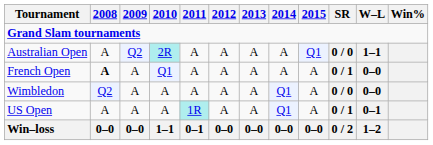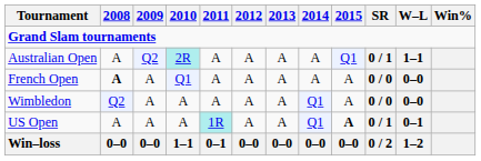 <table class=wikitable style=text-align:center>
 <tr>
 <th>Tournament</th>
 <th><a href='#'>2008</a></th>
 <th><a href='#'>2009</a></th>
 <th><a href='#'>2010</a></th>
 <th><a href='#'>2011</a></th>
 <th><a href='#'>2012</a></th>
 <th><a href='#'>2013</a></th>
 <th><a href='#'>2014</a></th>
 <th><a href='#'>2015</a></th>
 <th>SR</th>
 <th>W–L</th>
 <th>Win%</th>
 </tr>
 <tr>
 <td colspan=25 style=text-align:left><a href='#'><strong>Grand Slam tournaments</strong></a></td>
 </tr>
 <tr>
 <td align=left><a href='#'>Australian Open</a></td>
 <td>A</td>
 <td bgcolor=ecf2ff><a href='#'>Q2</a></td>
 <td bgcolor=afeeee><a href='#'>2R</a></td>
 <td>A</td>
 <td>A</td>
 <td>A</td>
 <td>A</td>
 <td bgcolor=ecf2ff><a href='#'>Q1</a></td>
-<th>0 / 0</th>
+<th>0 / 1</th>
 <th>1–1</th>
 <th></th>
 </tr>
 <tr>
 <td align=left><a href='#'>French Open</a></td>
 <td><strong>A</strong></td>
 <td>A</td>
 <td bgcolor=ecf2ff><a href='#'>Q1</a></td>
 <td>A</td>
 <td>A</td>
 <td>A</td>
 <td>A</td>
 <td>A</td>
-<th>0 / 1</th>
+<th>0 / 0</th>
 <th>0–0</th>
 <th></th>
 </tr>
 <tr>
 <td align=left><a href='#'>Wimbledon</a></td>
 <td bgcolor=ecf2ff><a href='#'>Q2</a></td>
 <td>A</td>
 <td>A</td>
 <td>A</td>
 <td>A</td>
 <td>A</td>
 <td bgcolor=ecf2ff><a href='#'>Q1</a></td>
 <td>A</td>
 <th>0 / 0</th>
 <th>0–0</th>
 <th></th>
 </tr>
 <tr>
 <td align=left><a href='#'>US Open</a></td>
 <td>A</td>
 <td>A</td>
 <td>A</td>
 <td bgcolor=afeeee><a href='#'>1R</a></td>
 <td>A</td>
 <td>A</td>
 <td bgcolor=ecf2ff><a href='#'>Q1</a></td>
-<td>A</td>
+<td><strong>A</strong></td>
 <th>0 / 1</th>
 <th>0–1</th>
 <th></th>
 </tr>
 <tr>
 <th style=text-align:left><strong>Win–loss</strong></th>
 <th>0–0</th>
 <th>0–0</th>
 <th>1–1</th>
 <th>0–1</th>
 <th>0–0</th>
 <th>0–0</th>
 <th>0–0</th>
 <th>0–0</th>
 <th>0 / 2</th>
 <th>1–2</th>
 <th></th>
 </tr>
 </table>
